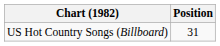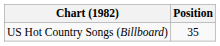 <table class="wikitable">
 <tr>
 <th>Chart (1982)</th>
 <th>Position</th>
 </tr>
 <tr>
 <td>US Hot Country Songs (<em>Billboard</em>)</td>
-<td align="center">31</td>
+<td align="center">35</td>
 </tr>
 </table>
